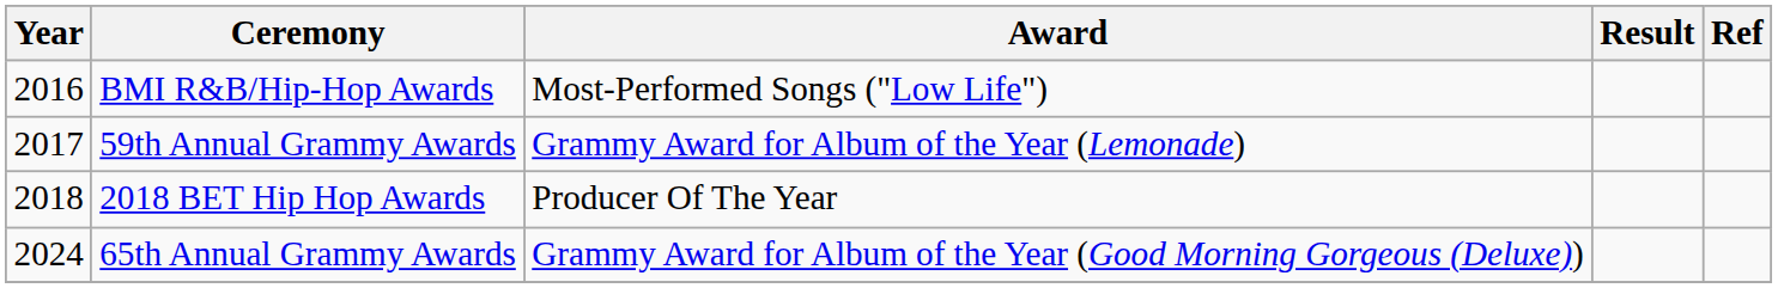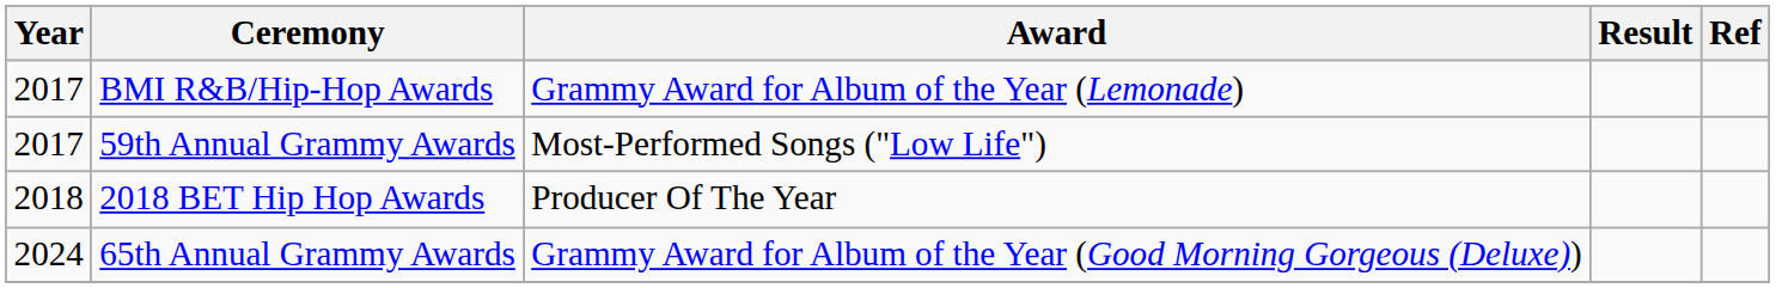 <table class="wikitable">
 <tr style="background:#ccc; text-align:center;">
 <th scope="col">Year</th>
 <th scope="col">Ceremony</th>
 <th scope="col">Award</th>
 <th scope="col">Result</th>
 <th>Ref</th>
 </tr>
 <tr>
-<td>2016</td>
+<td>2017</td>
 <td><a href='#'>BMI R&B/Hip-Hop Awards</a></td>
-<td>Most-Performed Songs ("<a href='#'>Low Life</a>")</td>
+<td><a href='#'>Grammy Award for Album of the Year</a> (<em><a href='#'>Lemonade</a></em>)</td>
 <td></td>
 <td style="text-align:center;"></td>
 </tr>
 <tr>
 <td>2017</td>
 <td><a href='#'>59th Annual Grammy Awards</a></td>
-<td><a href='#'>Grammy Award for Album of the Year</a> (<em><a href='#'>Lemonade</a></em>)</td>
+<td>Most-Performed Songs ("<a href='#'>Low Life</a>")</td>
 <td></td>
 <td style="text-align:center;"></td>
 </tr>
 <tr>
 <td>2018</td>
 <td><a href='#'>2018 BET Hip Hop Awards</a></td>
 <td>Producer Of The Year</td>
 <td></td>
 <td style="text-align:center;"></td>
 </tr>
 <tr>
 <td>2024</td>
 <td><a href='#'>65th Annual Grammy Awards</a></td>
 <td><a href='#'>Grammy Award for Album of the Year</a> (<em><a href='#'>Good Morning Gorgeous (Deluxe)</a></em>)</td>
 <td></td>
 <td style="text-align:center;"></td>
 </tr>
 <tr>
 </tr>
 </table>
